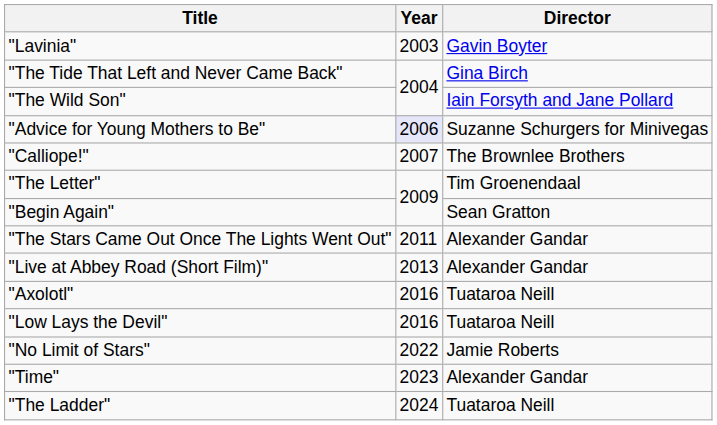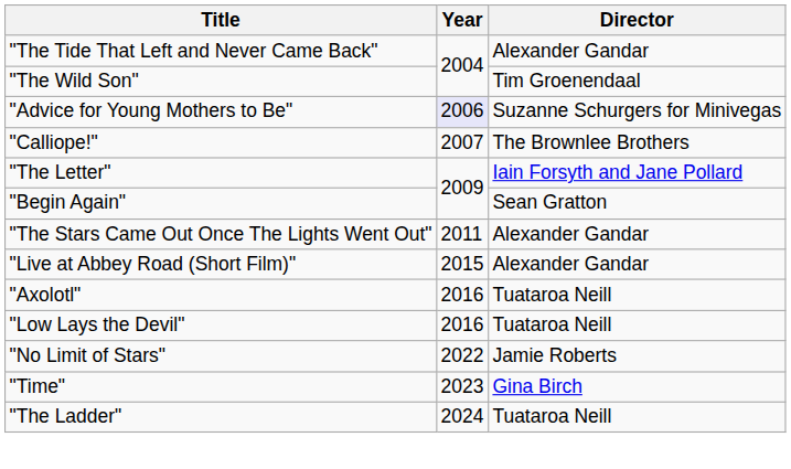 <table class="wikitable">
 <tr>
 <th>Title</th>
 <th>Year</th>
 <th>Director</th>
 </tr>
 <tr>
-<td>"Lavinia"</td>
-<td>2003</td>
-<td><a href='#'>Gavin Boyter</a></td>
-</tr>
-<tr>
 <td>"The Tide That Left and Never Came Back"</td>
 <td rowspan="2">2004</td>
-<td><a href='#'>Gina Birch</a></td>
+<td>Alexander Gandar</td>
 </tr>
 <tr>
 <td>"The Wild Son"</td>
-<td><a href='#'>Iain Forsyth and Jane Pollard</a></td>
+<td>Tim Groenendaal</td>
 </tr>
 <tr>
 <td>"Advice for Young Mothers to Be"</td>
 <td style="background: lavender;">2006</td>
 <td>Suzanne Schurgers for Minivegas</td>
 </tr>
 <tr>
 <td>"Calliope!"</td>
 <td>2007</td>
 <td>The Brownlee Brothers</td>
 </tr>
 <tr>
 <td>"The Letter"</td>
 <td rowspan="2">2009</td>
-<td>Tim Groenendaal</td>
+<td><a href='#'>Iain Forsyth and Jane Pollard</a></td>
 </tr>
 <tr>
 <td>"Begin Again"</td>
 <td>Sean Gratton</td>
 </tr>
 <tr>
 <td>"The Stars Came Out Once The Lights Went Out"</td>
 <td>2011</td>
 <td>Alexander Gandar</td>
 </tr>
 <tr>
 <td>"Live at Abbey Road (Short Film)"</td>
-<td>2013</td>
+<td>2015</td>
 <td>Alexander Gandar</td>
 </tr>
 <tr>
 <td>"Axolotl"</td>
 <td>2016</td>
 <td>Tuataroa Neill</td>
 </tr>
 <tr>
 <td>"Low Lays the Devil"</td>
 <td>2016</td>
 <td>Tuataroa Neill</td>
 </tr>
 <tr>
 <td>"No Limit of Stars"</td>
 <td>2022</td>
 <td>Jamie Roberts</td>
 </tr>
 <tr>
 <td>"Time"</td>
 <td>2023</td>
-<td>Alexander Gandar</td>
+<td><a href='#'>Gina Birch</a></td>
 </tr>
 <tr>
 <td>"The Ladder"</td>
 <td>2024</td>
 <td>Tuataroa Neill</td>
 </tr>
 </table>
